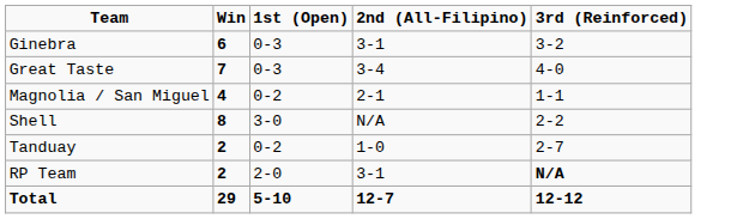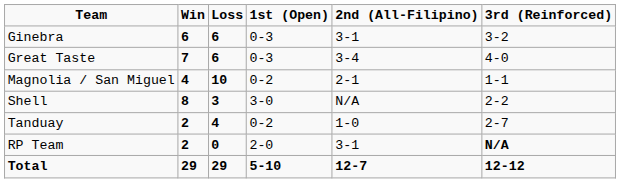 <table class=wikitable sortable>
 <tr align=center>
 <td><strong>Team</strong></td>
 <td><strong>Win</strong></td>
+<td><strong>Loss</strong></td>
 <td><strong>1st (Open)</strong></td>
 <td><strong>2nd (All-Filipino)</strong></td>
 <td><strong>3rd (Reinforced)</strong></td>
 </tr>
 <tr>
 <td>Ginebra</td>
+<td><strong>6</strong></td>
 <td><strong>6</strong></td>
 <td>0-3</td>
 <td>3-1</td>
 <td>3-2</td>
 </tr>
 <tr>
 <td>Great Taste</td>
 <td><strong>7</strong></td>
+<td><strong>6</strong></td>
 <td>0-3</td>
 <td>3-4</td>
 <td>4-0</td>
 </tr>
 <tr>
 <td>Magnolia / San Miguel</td>
 <td><strong>4</strong></td>
+<td><strong>10</strong></td>
 <td>0-2</td>
 <td>2-1</td>
 <td>1-1</td>
 </tr>
 <tr>
 <td>Shell</td>
 <td><strong>8</strong></td>
+<td><strong>3</strong></td>
 <td>3-0</td>
 <td>N/A</td>
 <td>2-2</td>
 </tr>
 <tr>
 <td>Tanduay</td>
 <td><strong>2</strong></td>
+<td><strong>4</strong></td>
 <td>0-2</td>
 <td>1-0</td>
 <td>2-7</td>
 </tr>
 <tr>
 <td>RP Team</td>
 <td><strong>2</strong></td>
+<td><strong>0</strong></td>
 <td>2-0</td>
 <td>3-1</td>
 <td><strong>N/A</strong></td>
 </tr>
 <tr>
 <td><strong>Total</strong></td>
 <td><strong>29</strong></td>
+<td><strong>29</strong></td>
 <td><strong>5-10</strong></td>
 <td><strong>12-7</strong></td>
 <td><strong>12-12</strong></td>
 </tr>
 </table>
